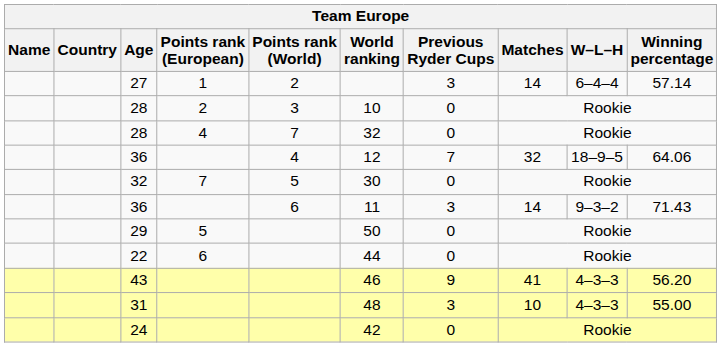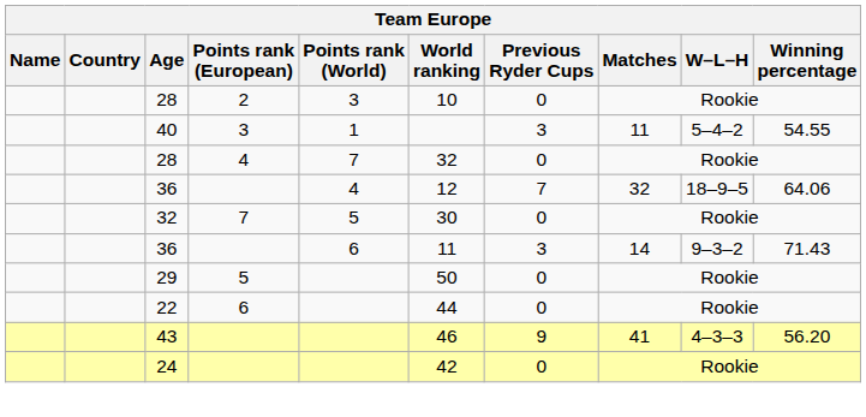 <table class="wikitable sortable" style="text-align:center">
 <tr>
 <th colspan=10> <strong>Team Europe</strong></th>
 </tr>
 <tr>
 <th>Name</th>
 <th>Country</th>
 <th>Age</th>
 <th>Points rank<br>(European)</th>
 <th>Points rank<br>(World)</th>
 <th>World<br>ranking</th>
 <th>Previous<br>Ryder Cups</th>
 <th>Matches</th>
 <th>W–L–H</th>
 <th>Winning<br>percentage</th>
 </tr>
 <tr>
 <td align=left></td>
 <td align=left></td>
-<td>27</td>
-<td>1</td>
-<td>2</td>
-<td></td>
-<td>3</td>
-<td>14</td>
-<td>6–4–4</td>
-<td>57.14</td>
-</tr>
-<tr>
-<td align=left></td>
-<td align=left></td>
 <td>28</td>
 <td>2</td>
 <td>3</td>
 <td>10</td>
 <td>0</td>
 <td colspan="3">Rookie</td>
+</tr>
+<tr>
+<td align=left></td>
+<td align=left></td>
+<td>40</td>
+<td>3</td>
+<td>1</td>
+<td></td>
+<td>3</td>
+<td>11</td>
+<td>5–4–2</td>
+<td>54.55</td>
 </tr>
 <tr>
 <td align=left></td>
 <td align=left></td>
 <td>28</td>
 <td>4</td>
 <td>7</td>
 <td>32</td>
 <td>0</td>
 <td colspan="3">Rookie</td>
 </tr>
 <tr>
 <td align=left></td>
 <td align=left></td>
 <td>36</td>
 <td></td>
 <td>4</td>
 <td>12</td>
 <td>7</td>
 <td>32</td>
 <td>18–9–5</td>
 <td>64.06</td>
 </tr>
 <tr>
 <td align=left></td>
 <td align=left></td>
 <td>32</td>
 <td>7</td>
 <td>5</td>
 <td>30</td>
 <td>0</td>
 <td colspan="3">Rookie</td>
 </tr>
 <tr>
 <td align=left></td>
 <td align=left></td>
 <td>36</td>
 <td></td>
 <td>6</td>
 <td>11</td>
 <td>3</td>
 <td>14</td>
 <td>9–3–2</td>
 <td>71.43</td>
 </tr>
 <tr>
 <td align=left></td>
 <td align=left></td>
 <td>29</td>
 <td>5</td>
 <td></td>
 <td>50</td>
 <td>0</td>
 <td colspan="3">Rookie</td>
 </tr>
 <tr>
 <td align=left></td>
 <td align=left></td>
 <td>22</td>
 <td>6</td>
 <td></td>
 <td>44</td>
 <td>0</td>
 <td colspan="3">Rookie</td>
 </tr>
 <tr style="background:#ffa;">
 <td align=left></td>
 <td align=left></td>
 <td>43</td>
 <td></td>
 <td></td>
 <td>46</td>
 <td>9</td>
 <td>41</td>
 <td>4–3–3</td>
 <td>56.20</td>
 </tr>
 <tr style="background:#ffa;">
 <td align=left></td>
 <td align=left></td>
-<td>31</td>
-<td></td>
-<td></td>
-<td>48</td>
-<td>3</td>
-<td>10</td>
-<td>4–3–3</td>
-<td>55.00</td>
-</tr>
-<tr style="background:#ffa;">
-<td align=left></td>
-<td align=left></td>
 <td>24</td>
 <td></td>
 <td></td>
 <td>42</td>
 <td>0</td>
 <td colspan="3">Rookie</td>
 </tr>
 </table>
